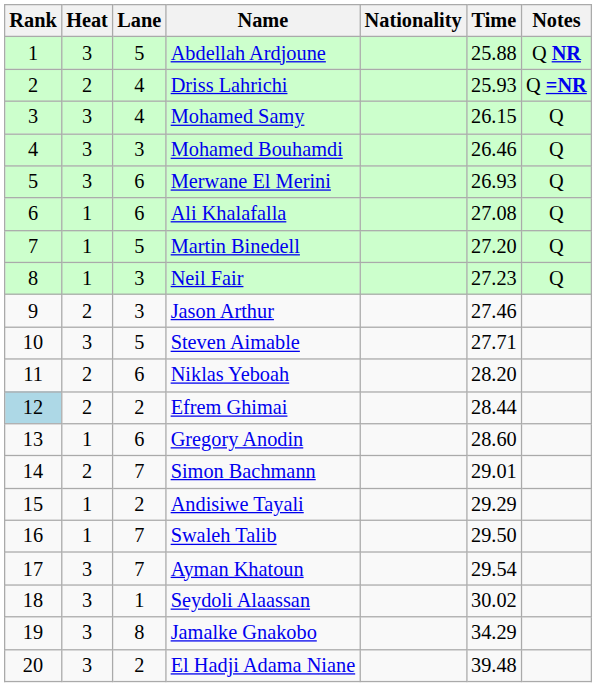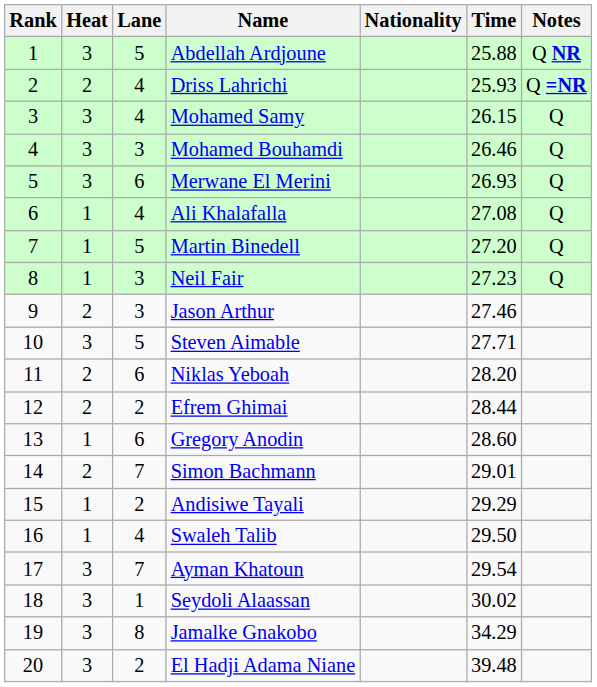 <table class="wikitable sortable" style="text-align:center">
 <tr>
 <th>Rank</th>
 <th>Heat</th>
 <th>Lane</th>
 <th>Name</th>
 <th>Nationality</th>
 <th>Time</th>
 <th>Notes</th>
 </tr>
 <tr bgcolor=ccffcc>
 <td>1</td>
 <td>3</td>
 <td>5</td>
 <td align=left><a href='#'>Abdellah Ardjoune</a></td>
 <td align=left></td>
 <td>25.88</td>
 <td>Q <strong><a href='#'>NR</a></strong></td>
 </tr>
 <tr bgcolor=ccffcc>
 <td>2</td>
 <td>2</td>
 <td>4</td>
 <td align=left><a href='#'>Driss Lahrichi</a></td>
 <td align=left></td>
 <td>25.93</td>
 <td>Q <strong><a href='#'>=NR</a></strong></td>
 </tr>
 <tr bgcolor=ccffcc>
 <td>3</td>
 <td>3</td>
 <td>4</td>
 <td align=left><a href='#'>Mohamed Samy</a></td>
 <td align=left></td>
 <td>26.15</td>
 <td>Q</td>
 </tr>
 <tr bgcolor=ccffcc>
 <td>4</td>
 <td>3</td>
 <td>3</td>
 <td align=left><a href='#'>Mohamed Bouhamdi</a></td>
 <td align=left></td>
 <td>26.46</td>
 <td>Q</td>
 </tr>
 <tr bgcolor=ccffcc>
 <td>5</td>
 <td>3</td>
 <td>6</td>
 <td align=left><a href='#'>Merwane El Merini</a></td>
 <td align=left></td>
 <td>26.93</td>
 <td>Q</td>
 </tr>
 <tr bgcolor=ccffcc>
 <td>6</td>
 <td>1</td>
-<td>6</td>
+<td>4</td>
 <td align=left><a href='#'>Ali Khalafalla</a></td>
 <td align=left></td>
 <td>27.08</td>
 <td>Q</td>
 </tr>
 <tr bgcolor=ccffcc>
 <td>7</td>
 <td>1</td>
 <td>5</td>
 <td align=left><a href='#'>Martin Binedell</a></td>
 <td align=left></td>
 <td>27.20</td>
 <td>Q</td>
 </tr>
 <tr bgcolor=ccffcc>
 <td>8</td>
 <td>1</td>
 <td>3</td>
 <td align=left><a href='#'>Neil Fair</a></td>
 <td align=left></td>
 <td>27.23</td>
 <td>Q</td>
 </tr>
 <tr>
 <td>9</td>
 <td>2</td>
 <td>3</td>
 <td align=left><a href='#'>Jason Arthur</a></td>
 <td align=left></td>
 <td>27.46</td>
 <td></td>
 </tr>
 <tr>
 <td>10</td>
 <td>3</td>
 <td>5</td>
 <td align=left><a href='#'>Steven Aimable</a></td>
 <td align=left></td>
 <td>27.71</td>
 <td></td>
 </tr>
 <tr>
 <td>11</td>
 <td>2</td>
 <td>6</td>
 <td align=left><a href='#'>Niklas Yeboah</a></td>
 <td align=left></td>
 <td>28.20</td>
 <td></td>
 </tr>
 <tr>
-<td style="background: lightblue;">12</td>
+<td>12</td>
 <td>2</td>
 <td>2</td>
 <td align=left><a href='#'>Efrem Ghimai</a></td>
 <td align=left></td>
 <td>28.44</td>
 <td></td>
 </tr>
 <tr>
 <td>13</td>
 <td>1</td>
 <td>6</td>
 <td align=left><a href='#'>Gregory Anodin</a></td>
 <td align=left></td>
 <td>28.60</td>
 <td></td>
 </tr>
 <tr>
 <td>14</td>
 <td>2</td>
 <td>7</td>
 <td align=left><a href='#'>Simon Bachmann</a></td>
 <td align=left></td>
 <td>29.01</td>
 <td></td>
 </tr>
 <tr>
 <td>15</td>
 <td>1</td>
 <td>2</td>
 <td align=left><a href='#'>Andisiwe Tayali</a></td>
 <td align=left></td>
 <td>29.29</td>
 <td></td>
 </tr>
 <tr>
 <td>16</td>
 <td>1</td>
-<td>7</td>
+<td>4</td>
 <td align=left><a href='#'>Swaleh Talib</a></td>
 <td align=left></td>
 <td>29.50</td>
 <td></td>
 </tr>
 <tr>
 <td>17</td>
 <td>3</td>
 <td>7</td>
 <td align=left><a href='#'>Ayman Khatoun</a></td>
 <td align=left></td>
 <td>29.54</td>
 <td></td>
 </tr>
 <tr>
 <td>18</td>
 <td>3</td>
 <td>1</td>
 <td align=left><a href='#'>Seydoli Alaassan</a></td>
 <td align=left></td>
 <td>30.02</td>
 <td></td>
 </tr>
 <tr>
 <td>19</td>
 <td>3</td>
 <td>8</td>
 <td align=left><a href='#'>Jamalke Gnakobo</a></td>
 <td align=left></td>
 <td>34.29</td>
 <td></td>
 </tr>
 <tr>
 <td>20</td>
 <td>3</td>
 <td>2</td>
 <td align=left><a href='#'>El Hadji Adama Niane</a></td>
 <td align=left></td>
 <td>39.48</td>
 <td></td>
 </tr>
 </table>
